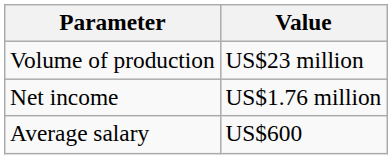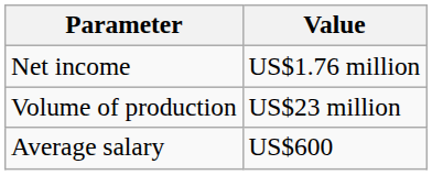 <table class="wikitable">
 <tr>
 <th>Parameter</th>
 <th>Value</th>
 </tr>
 <tr>
+<td>Net income</td>
+<td>US$1.76 million</td>
+</tr>
+<tr>
 <td>Volume of production</td>
 <td>US$23 million</td>
-</tr>
-<tr>
-<td>Net income</td>
-<td>US$1.76 million</td>
 </tr>
 <tr>
 <td>Average salary</td>
 <td>US$600</td>
 </tr>
 </table>
